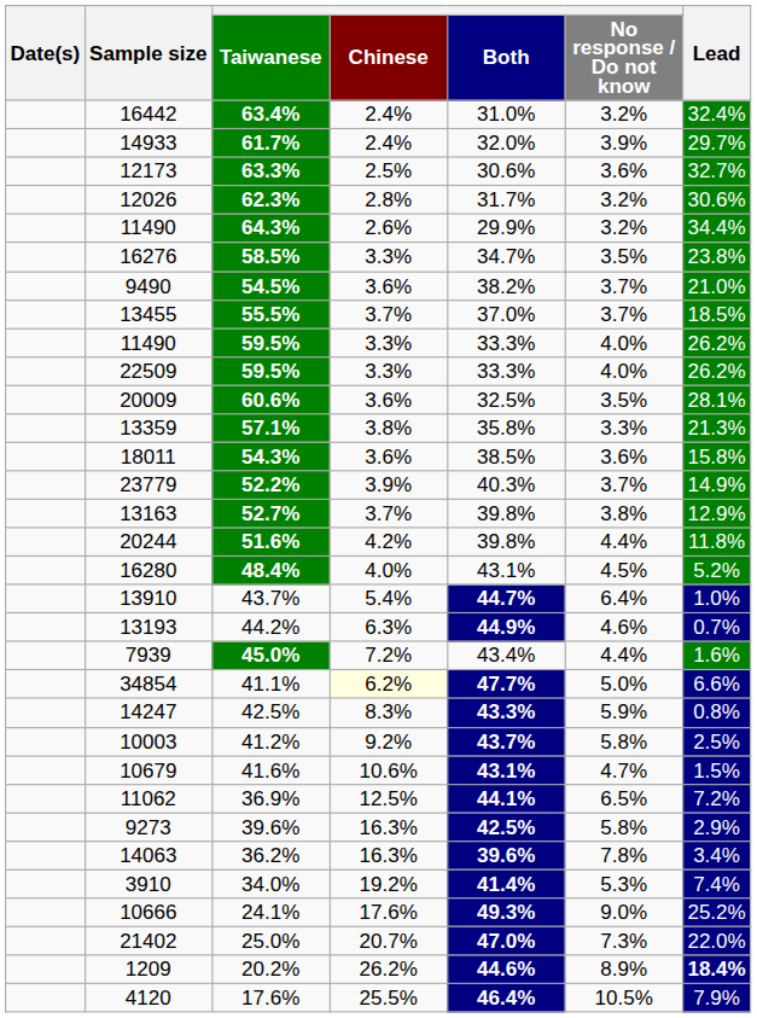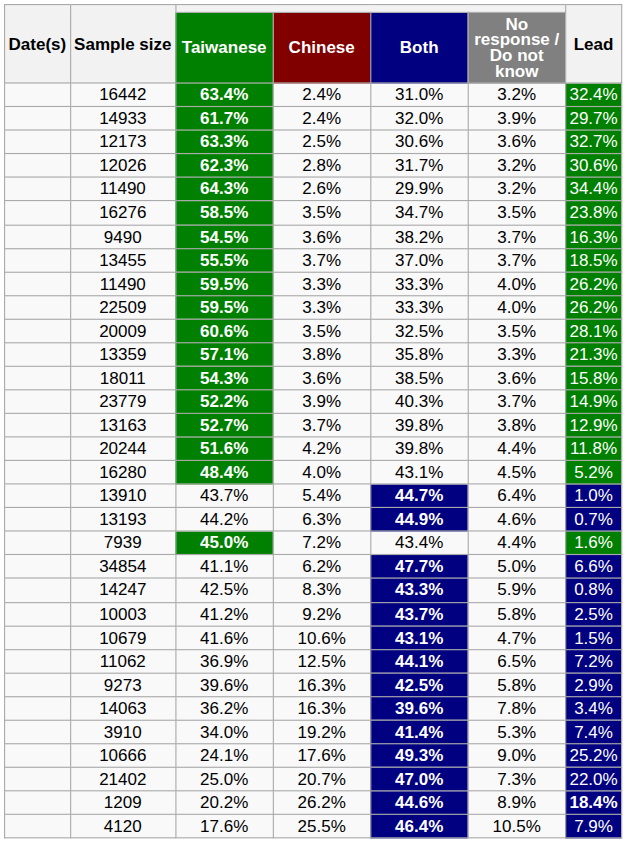 <table class="wikitable sortable" style="text-align: center; line-height: 14px; font-size: 95%;">
 <tr>
 <th rowspan="2">Date(s)</th>
 <th rowspan="2">Sample size</th>
 <th colspan="4"></th>
 <th rowspan="2">Lead</th>
 </tr>
 <tr>
 <th class="unsortable" style="background: rgb(0, 128, 0); width: 80px; color: white;">Taiwanese<br></th>
 <th class="unsortable" style="background: rgb(128, 0, 0); width: 80px; color: white;">Chinese<br></th>
 <th class="unsortable" style="background: rgb(0, 0, 128); width: 80px; color: white;">Both</th>
 <th class="unsortable" style="background: rgb(128,128,128); width: 80px; color: white;">No response / Do not know</th>
 </tr>
 <tr>
 <td></td>
 <td>16442</td>
 <td style="background: rgb(0, 128, 0); color: white;"><strong>63.4%</strong></td>
 <td>2.4%</td>
 <td>31.0%</td>
 <td>3.2%</td>
 <td style="background: rgb(0,128,0); color: white;">32.4%</td>
 </tr>
 <tr>
 <td></td>
 <td>14933</td>
 <td style="background: rgb(0, 128, 0); color: white;"><strong>61.7%</strong></td>
 <td>2.4%</td>
 <td>32.0%</td>
 <td>3.9%</td>
 <td style="background: rgb(0,128,0); color: white;">29.7%</td>
 </tr>
 <tr>
 <td></td>
 <td>12173</td>
 <td style="background: rgb(0, 128, 0); color: white;"><strong>63.3%</strong></td>
 <td>2.5%</td>
 <td>30.6%</td>
 <td>3.6%</td>
 <td style="background: rgb(0,128,0); color: white;">32.7%</td>
 </tr>
 <tr>
 <td></td>
 <td>12026</td>
 <td style="background: rgb(0, 128, 0); color: white;"><strong>62.3%</strong></td>
 <td>2.8%</td>
 <td>31.7%</td>
 <td>3.2%</td>
 <td style="background: rgb(0,128,0); color: white;">30.6%</td>
 </tr>
 <tr>
 <td></td>
 <td>11490</td>
 <td style="background: rgb(0, 128, 0); color: white;"><strong>64.3%</strong></td>
 <td>2.6%</td>
 <td>29.9%</td>
 <td>3.2%</td>
 <td style="background: rgb(0,128,0); color: white;">34.4%</td>
 </tr>
 <tr>
 <td></td>
 <td>16276</td>
 <td style="background: rgb(0, 128, 0); color: white;"><strong>58.5%</strong></td>
-<td>3.3%</td>
+<td>3.5%</td>
 <td>34.7%</td>
 <td>3.5%</td>
 <td style="background: rgb(0,128,0); color: white;">23.8%</td>
 </tr>
 <tr>
 <td></td>
 <td>9490</td>
 <td style="background: rgb(0, 128, 0); color: white;"><strong>54.5%</strong></td>
 <td>3.6%</td>
 <td>38.2%</td>
 <td>3.7%</td>
-<td style="background: rgb(0,128,0); color: white;">21.0%</td>
+<td style="background: rgb(0,128,0); color: white;">16.3%</td>
 </tr>
 <tr>
 <td></td>
 <td>13455</td>
 <td style="background: rgb(0, 128, 0); color: white;"><strong>55.5%</strong></td>
 <td>3.7%</td>
 <td>37.0%</td>
 <td>3.7%</td>
 <td style="background: rgb(0,128,0); color: white;">18.5%</td>
 </tr>
 <tr>
 <td></td>
 <td>11490</td>
 <td style="background: rgb(0, 128, 0); color: white;"><strong>59.5%</strong></td>
 <td>3.3%</td>
 <td>33.3%</td>
 <td>4.0%</td>
 <td style="background: rgb(0,128,0); color: white;">26.2%</td>
 </tr>
 <tr>
 <td></td>
 <td>22509</td>
 <td style="background: rgb(0, 128, 0); color: white;"><strong>59.5%</strong></td>
 <td>3.3%</td>
 <td>33.3%</td>
 <td>4.0%</td>
 <td style="background: rgb(0,128,0); color: white;">26.2%</td>
 </tr>
 <tr>
 <td></td>
 <td>20009</td>
 <td style="background: rgb(0, 128, 0); color: white;"><strong>60.6%</strong></td>
-<td>3.6%</td>
+<td>3.5%</td>
 <td>32.5%</td>
 <td>3.5%</td>
 <td style="background: rgb(0,128,0); color: white;">28.1%</td>
 </tr>
 <tr>
 <td></td>
 <td>13359</td>
 <td style="background: rgb(0, 128, 0); color: white;"><strong>57.1%</strong></td>
 <td>3.8%</td>
 <td>35.8%</td>
 <td>3.3%</td>
 <td style="background: rgb(0,128,0); color: white;">21.3%</td>
 </tr>
 <tr>
 <td></td>
 <td>18011</td>
 <td style="background: rgb(0, 128, 0); color: white;"><strong>54.3%</strong></td>
 <td>3.6%</td>
 <td>38.5%</td>
 <td>3.6%</td>
 <td style="background: rgb(0,128,0); color: white;">15.8%</td>
 </tr>
 <tr>
 <td></td>
 <td>23779</td>
 <td style="background: rgb(0, 128, 0); color: white;"><strong>52.2%</strong></td>
 <td>3.9%</td>
 <td>40.3%</td>
 <td>3.7%</td>
 <td style="background: rgb(0,128,0); color: white;">14.9%</td>
 </tr>
 <tr>
 <td></td>
 <td>13163</td>
 <td style="background: rgb(0, 128, 0); color: white;"><strong>52.7%</strong></td>
 <td>3.7%</td>
 <td>39.8%</td>
 <td>3.8%</td>
 <td style="background: rgb(0,128,0); color: white;">12.9%</td>
 </tr>
 <tr>
 <td></td>
 <td>20244</td>
 <td style="background: rgb(0, 128, 0); color: white;"><strong>51.6%</strong></td>
 <td>4.2%</td>
 <td>39.8%</td>
 <td>4.4%</td>
 <td style="background: rgb(0,128,0); color: white;">11.8%</td>
 </tr>
 <tr>
 <td></td>
 <td>16280</td>
 <td style="background: rgb(0, 128, 0); color: white;"><strong>48.4%</strong></td>
 <td>4.0%</td>
 <td>43.1%</td>
 <td>4.5%</td>
 <td style="background: rgb(0,128,0); color: white;">5.2%</td>
 </tr>
 <tr>
 <td></td>
 <td>13910</td>
 <td>43.7%</td>
 <td>5.4%</td>
 <td style="background: rgb(0, 0, 128); color: white;"><strong>44.7%</strong></td>
 <td>6.4%</td>
 <td style="background: rgb(0,0,128); color: white;">1.0%</td>
 </tr>
 <tr>
 <td></td>
 <td>13193</td>
 <td>44.2%</td>
 <td>6.3%</td>
 <td style="background: rgb(0, 0, 128); color: white;"><strong>44.9%</strong></td>
 <td>4.6%</td>
 <td style="background: rgb(0,0,128); color: white;">0.7%</td>
 </tr>
 <tr>
 <td></td>
 <td>7939</td>
 <td style="background: rgb(0, 128, 0); color: white;"><strong>45.0%</strong></td>
 <td>7.2%</td>
 <td>43.4%</td>
 <td>4.4%</td>
 <td style="background: rgb(0,128,0); color: white;">1.6%</td>
 </tr>
 <tr>
 <td></td>
 <td>34854</td>
 <td>41.1%</td>
-<td style="background: lightyellow;">6.2%</td>
+<td>6.2%</td>
 <td style="background: rgb(0, 0, 128); color: white;"><strong>47.7%</strong></td>
 <td>5.0%</td>
 <td style="background: rgb(0,0,128); color: white;">6.6%</td>
 </tr>
 <tr>
 <td></td>
 <td>14247</td>
 <td>42.5%</td>
 <td>8.3%</td>
 <td style="background: rgb(0, 0, 128); color: white;"><strong>43.3%</strong></td>
 <td>5.9%</td>
 <td style="background: rgb(0,0,128); color: white;">0.8%</td>
 </tr>
 <tr>
 <td></td>
 <td>10003</td>
 <td>41.2%</td>
 <td>9.2%</td>
 <td style="background: rgb(0, 0, 128); color: white;"><strong>43.7%</strong></td>
 <td>5.8%</td>
 <td style="background: rgb(0,0,128); color: white;">2.5%</td>
 </tr>
 <tr>
 <td></td>
 <td>10679</td>
 <td>41.6%</td>
 <td>10.6%</td>
 <td style="background: rgb(0, 0, 128); color: white;"><strong>43.1%</strong></td>
 <td>4.7%</td>
 <td style="background: rgb(0,0,128); color: white;">1.5%</td>
 </tr>
 <tr>
 <td></td>
 <td>11062</td>
 <td>36.9%</td>
 <td>12.5%</td>
 <td style="background: rgb(0, 0, 128); color: white;"><strong>44.1%</strong></td>
 <td>6.5%</td>
 <td style="background: rgb(0,0,128); color: white;">7.2%</td>
 </tr>
 <tr>
 <td></td>
 <td>9273</td>
 <td>39.6%</td>
 <td>16.3%</td>
 <td style="background: rgb(0, 0, 128); color: white;"><strong>42.5%</strong></td>
 <td>5.8%</td>
 <td style="background: rgb(0,0,128); color: white;">2.9%</td>
 </tr>
 <tr>
 <td></td>
 <td>14063</td>
 <td>36.2%</td>
 <td>16.3%</td>
 <td style="background: rgb(0, 0, 128); color: white;"><strong>39.6%</strong></td>
 <td>7.8%</td>
 <td style="background: rgb(0,0,128); color: white;">3.4%</td>
 </tr>
 <tr>
 <td></td>
 <td>3910</td>
 <td>34.0%</td>
 <td>19.2%</td>
 <td style="background: rgb(0, 0, 128); color: white;"><strong>41.4%</strong></td>
 <td>5.3%</td>
 <td style="background: rgb(0,0,128); color: white;">7.4%</td>
 </tr>
 <tr>
 <td></td>
 <td>10666</td>
 <td>24.1%</td>
 <td>17.6%</td>
 <td style="background: rgb(0, 0, 128); color: white;"><strong>49.3%</strong></td>
 <td>9.0%</td>
 <td style="background: rgb(0,0,128); color: white;">25.2%</td>
 </tr>
 <tr>
 <td></td>
 <td>21402</td>
 <td>25.0%</td>
 <td>20.7%</td>
 <td style="background: rgb(0, 0, 128); color: white;"><strong>47.0%</strong></td>
 <td>7.3%</td>
 <td style="background: rgb(0,0,128); color: white;">22.0%</td>
 </tr>
 <tr>
 <td></td>
 <td>1209</td>
 <td>20.2%</td>
 <td>26.2%</td>
 <td style="background: rgb(0, 0, 128); color: white;"><strong>44.6%</strong></td>
 <td>8.9%</td>
 <td style="background: rgb(0,0,128); color: white;"><strong>18.4%</strong></td>
 </tr>
 <tr>
 <td></td>
 <td>4120</td>
 <td>17.6%</td>
 <td>25.5%</td>
 <td style="background: rgb(0, 0, 128); color: white;"><strong>46.4%</strong></td>
 <td>10.5%</td>
 <td style="background: rgb(0,0,128); color: white;">7.9%</td>
 </tr>
 </table>
